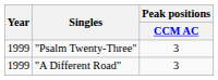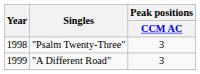 <table class="wikitable">
 <tr>
 <th rowspan="2">Year</th>
 <th rowspan="2">Singles</th>
 <th colspan="1">Peak positions</th>
 </tr>
 <tr>
 <th><a href='#'>CCM AC</a></th>
 </tr>
 <tr>
-<td>1999</td>
+<td>1998</td>
 <td>"Psalm Twenty-Three"</td>
 <td align="center">3</td>
 </tr>
 <tr>
 <td>1999</td>
 <td>"A Different Road"</td>
 <td align="center">3</td>
 </tr>
 </table>
